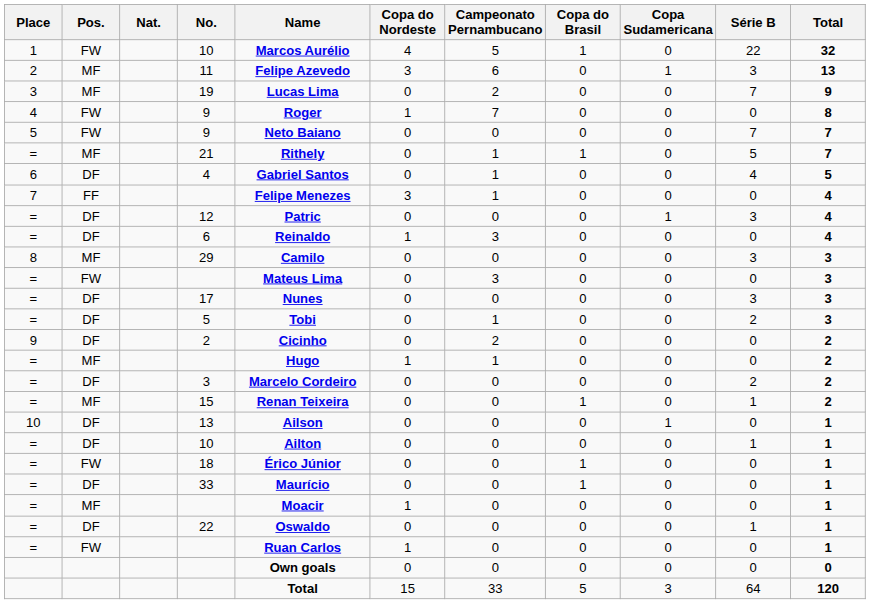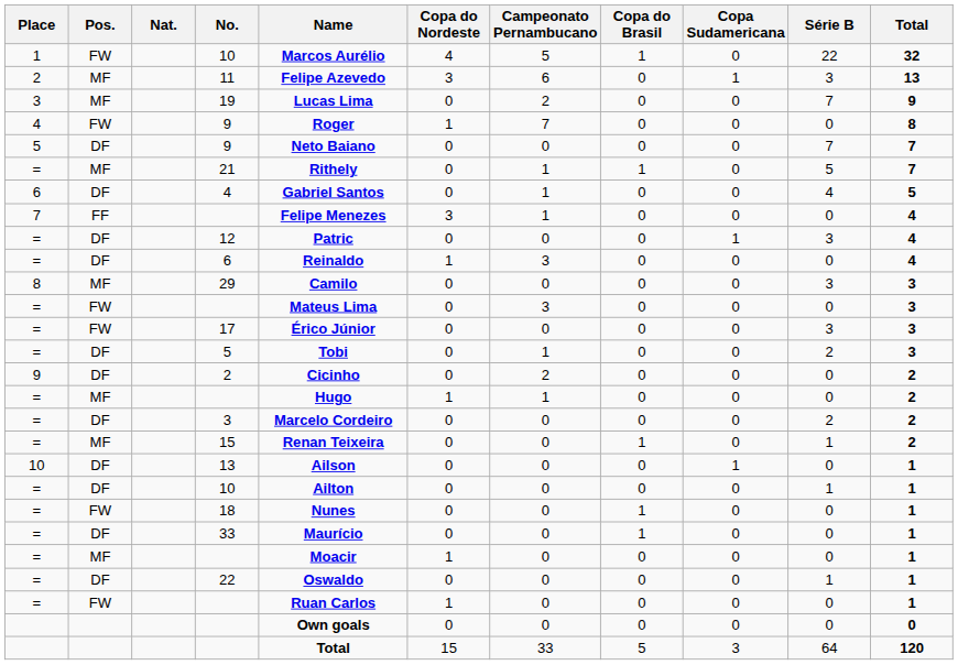 <table class="wikitable" style="font-size: 95%; text-align: center;">
 <tr>
 <th width=60>Place</th>
 <th width=60>Pos.</th>
 <th width=60>Nat.</th>
 <th width=60>No.</th>
 <th width=150>Name</th>
 <th width=80>Copa do Nordeste</th>
 <th width=80>Campeonato Pernambucano</th>
 <th width=80>Copa do Brasil</th>
 <th width=80>Copa Sudamericana</th>
 <th width=80>Série B</th>
 <th width=80>Total</th>
 </tr>
 <tr>
 <td>1</td>
 <td>FW</td>
 <td></td>
 <td>10</td>
 <td><strong><a href='#'>Marcos Aurélio</a></strong></td>
 <td>4</td>
 <td>5</td>
 <td>1</td>
 <td>0</td>
 <td>22</td>
 <td><strong>32</strong></td>
 </tr>
 <tr>
 <td>2</td>
 <td>MF</td>
 <td></td>
 <td>11</td>
 <td><strong><a href='#'>Felipe Azevedo</a></strong></td>
 <td>3</td>
 <td>6</td>
 <td>0</td>
 <td>1</td>
 <td>3</td>
 <td><strong>13</strong></td>
 </tr>
 <tr>
 <td>3</td>
 <td>MF</td>
 <td></td>
 <td>19</td>
 <td><strong><a href='#'>Lucas Lima</a></strong></td>
 <td>0</td>
 <td>2</td>
 <td>0</td>
 <td>0</td>
 <td>7</td>
 <td><strong>9</strong></td>
 </tr>
 <tr>
 <td>4</td>
 <td>FW</td>
 <td></td>
 <td>9</td>
 <td><strong><a href='#'>Roger</a></strong></td>
 <td>1</td>
 <td>7</td>
 <td>0</td>
 <td>0</td>
 <td>0</td>
 <td><strong>8</strong></td>
 </tr>
 <tr>
 <td>5</td>
-<td>FW</td>
+<td>DF</td>
 <td></td>
 <td>9</td>
 <td><strong><a href='#'>Neto Baiano</a></strong></td>
 <td>0</td>
 <td>0</td>
 <td>0</td>
 <td>0</td>
 <td>7</td>
 <td><strong>7</strong></td>
 </tr>
 <tr>
 <td>=</td>
 <td>MF</td>
 <td></td>
 <td>21</td>
 <td><strong><a href='#'>Rithely</a></strong></td>
 <td>0</td>
 <td>1</td>
 <td>1</td>
 <td>0</td>
 <td>5</td>
 <td><strong>7</strong></td>
 </tr>
 <tr>
 <td>6</td>
 <td>DF</td>
 <td></td>
 <td>4</td>
 <td><strong><a href='#'>Gabriel Santos</a></strong></td>
 <td>0</td>
 <td>1</td>
 <td>0</td>
 <td>0</td>
 <td>4</td>
 <td><strong>5</strong></td>
 </tr>
 <tr>
 <td>7</td>
 <td>FF</td>
 <td></td>
 <td></td>
 <td><strong><a href='#'>Felipe Menezes</a></strong></td>
 <td>3</td>
 <td>1</td>
 <td>0</td>
 <td>0</td>
 <td>0</td>
 <td><strong>4</strong></td>
 </tr>
 <tr>
 <td>=</td>
 <td>DF</td>
 <td></td>
 <td>12</td>
 <td><strong><a href='#'>Patric</a></strong></td>
 <td>0</td>
 <td>0</td>
 <td>0</td>
 <td>1</td>
 <td>3</td>
 <td><strong>4</strong></td>
 </tr>
 <tr>
 <td>=</td>
 <td>DF</td>
 <td></td>
 <td>6</td>
 <td><strong><a href='#'>Reinaldo</a></strong></td>
 <td>1</td>
 <td>3</td>
 <td>0</td>
 <td>0</td>
 <td>0</td>
 <td><strong>4</strong></td>
 </tr>
 <tr>
 <td>8</td>
 <td>MF</td>
 <td></td>
 <td>29</td>
 <td><strong><a href='#'>Camilo</a></strong></td>
 <td>0</td>
 <td>0</td>
 <td>0</td>
 <td>0</td>
 <td>3</td>
 <td><strong>3</strong></td>
 </tr>
 <tr>
 <td>=</td>
 <td>FW</td>
 <td></td>
 <td></td>
 <td><strong><a href='#'>Mateus Lima</a></strong></td>
 <td>0</td>
 <td>3</td>
 <td>0</td>
 <td>0</td>
 <td>0</td>
 <td><strong>3</strong></td>
 </tr>
 <tr>
 <td>=</td>
-<td>DF</td>
+<td>FW</td>
 <td></td>
 <td>17</td>
-<td><strong><a href='#'>Nunes</a></strong></td>
+<td><strong><a href='#'>Érico Júnior</a></strong></td>
 <td>0</td>
 <td>0</td>
 <td>0</td>
 <td>0</td>
 <td>3</td>
 <td><strong>3</strong></td>
 </tr>
 <tr>
 <td>=</td>
 <td>DF</td>
 <td></td>
 <td>5</td>
 <td><strong><a href='#'>Tobi</a></strong></td>
 <td>0</td>
 <td>1</td>
 <td>0</td>
 <td>0</td>
 <td>2</td>
 <td><strong>3</strong></td>
 </tr>
 <tr>
 <td>9</td>
 <td>DF</td>
 <td></td>
 <td>2</td>
 <td><strong><a href='#'>Cicinho</a></strong></td>
 <td>0</td>
 <td>2</td>
 <td>0</td>
 <td>0</td>
 <td>0</td>
 <td><strong>2</strong></td>
 </tr>
 <tr>
 <td>=</td>
 <td>MF</td>
 <td></td>
 <td></td>
 <td><strong><a href='#'>Hugo</a></strong></td>
 <td>1</td>
 <td>1</td>
 <td>0</td>
 <td>0</td>
 <td>0</td>
 <td><strong>2</strong></td>
 </tr>
 <tr>
 <td>=</td>
 <td>DF</td>
 <td></td>
 <td>3</td>
 <td><strong><a href='#'>Marcelo Cordeiro</a></strong></td>
 <td>0</td>
 <td>0</td>
 <td>0</td>
 <td>0</td>
 <td>2</td>
 <td><strong>2</strong></td>
 </tr>
 <tr>
 <td>=</td>
 <td>MF</td>
 <td></td>
 <td>15</td>
 <td><strong><a href='#'>Renan Teixeira</a></strong></td>
 <td>0</td>
 <td>0</td>
 <td>1</td>
 <td>0</td>
 <td>1</td>
 <td><strong>2</strong></td>
 </tr>
 <tr>
 <td>10</td>
 <td>DF</td>
 <td></td>
 <td>13</td>
 <td><strong><a href='#'>Ailson</a></strong></td>
 <td>0</td>
 <td>0</td>
 <td>0</td>
 <td>1</td>
 <td>0</td>
 <td><strong>1</strong></td>
 </tr>
 <tr>
 <td>=</td>
 <td>DF</td>
 <td></td>
 <td>10</td>
 <td><strong><a href='#'>Ailton</a></strong></td>
 <td>0</td>
 <td>0</td>
 <td>0</td>
 <td>0</td>
 <td>1</td>
 <td><strong>1</strong></td>
 </tr>
 <tr>
 <td>=</td>
 <td>FW</td>
 <td></td>
 <td>18</td>
-<td><strong><a href='#'>Érico Júnior</a></strong></td>
+<td><strong><a href='#'>Nunes</a></strong></td>
 <td>0</td>
 <td>0</td>
 <td>1</td>
 <td>0</td>
 <td>0</td>
 <td><strong>1</strong></td>
 </tr>
 <tr>
 <td>=</td>
 <td>DF</td>
 <td></td>
 <td>33</td>
 <td><strong><a href='#'>Maurício</a></strong></td>
 <td>0</td>
 <td>0</td>
 <td>1</td>
 <td>0</td>
 <td>0</td>
 <td><strong>1</strong></td>
 </tr>
 <tr>
 <td>=</td>
 <td>MF</td>
 <td></td>
 <td></td>
 <td><strong><a href='#'>Moacir</a></strong></td>
 <td>1</td>
 <td>0</td>
 <td>0</td>
 <td>0</td>
 <td>0</td>
 <td><strong>1</strong></td>
 </tr>
 <tr>
 <td>=</td>
 <td>DF</td>
 <td></td>
 <td>22</td>
 <td><strong><a href='#'>Oswaldo</a></strong></td>
 <td>0</td>
 <td>0</td>
 <td>0</td>
 <td>0</td>
 <td>1</td>
 <td><strong>1</strong></td>
 </tr>
 <tr>
 <td>=</td>
 <td>FW</td>
 <td></td>
 <td></td>
 <td><strong><a href='#'>Ruan Carlos</a></strong></td>
 <td>1</td>
 <td>0</td>
 <td>0</td>
 <td>0</td>
 <td>0</td>
 <td><strong>1</strong></td>
 </tr>
 <tr>
 <td></td>
 <td></td>
 <td></td>
 <td></td>
 <td><strong>Own goals</strong></td>
 <td>0</td>
 <td>0</td>
 <td>0</td>
 <td>0</td>
 <td>0</td>
 <td><strong>0</strong></td>
 </tr>
 <tr>
 <td></td>
 <td></td>
 <td></td>
 <td></td>
 <td><strong>Total</strong></td>
 <td>15</td>
 <td>33</td>
 <td>5</td>
 <td>3</td>
 <td>64</td>
 <td><strong>120</strong></td>
 </tr>
 </table>
